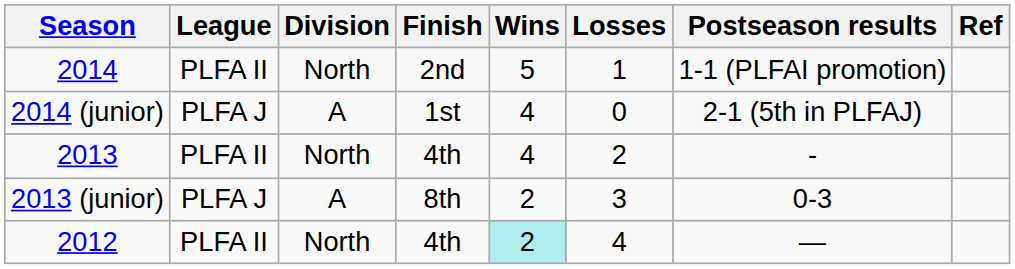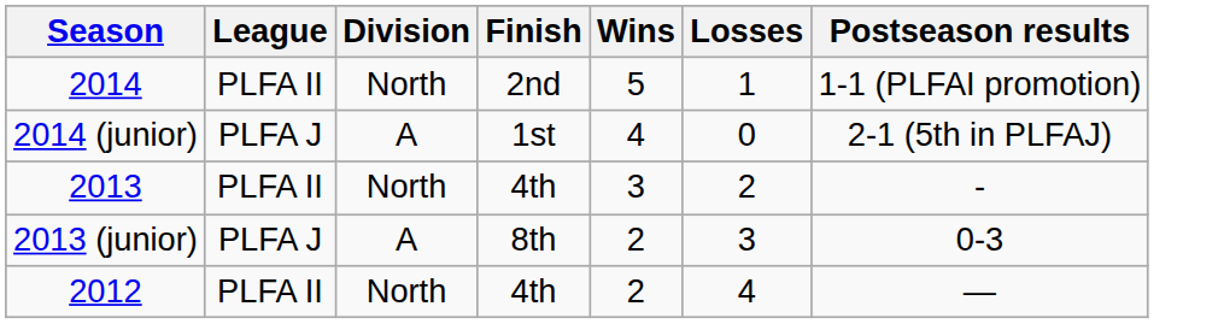 <table class="wikitable sortable" style="text-align:center;">
 <tr>
 <th><a href='#'>Season</a></th>
 <th class="unsortable">League</th>
 <th>Division</th>
 <th>Finish</th>
 <th>Wins</th>
 <th>Losses</th>
 <th class="unsortable">Postseason results</th>
-<th class="unsortable">Ref</th>
 </tr>
 <tr>
 <td><a href='#'>2014</a></td>
 <td>PLFA II</td>
 <td>North</td>
 <td>2nd</td>
 <td>5</td>
 <td>1</td>
 <td>1-1 (PLFAI promotion)</td>
-<td></td>
 </tr>
 <tr>
 <td><a href='#'>2014</a> (junior)</td>
 <td>PLFA J</td>
 <td>A</td>
 <td>1st</td>
 <td>4</td>
 <td>0</td>
 <td>2-1 (5th in PLFAJ)</td>
-<td></td>
 </tr>
 <tr>
 <td><a href='#'>2013</a></td>
 <td>PLFA II</td>
 <td>North</td>
 <td>4th</td>
-<td>4</td>
+<td>3</td>
 <td>2</td>
 <td>-</td>
-<td></td>
 </tr>
 <tr>
 <td><a href='#'>2013</a> (junior)</td>
 <td>PLFA J</td>
 <td>A</td>
 <td>8th</td>
 <td>2</td>
 <td>3</td>
 <td>0-3</td>
-<td></td>
 </tr>
 <tr>
 <td><a href='#'>2012</a></td>
 <td>PLFA II</td>
 <td>North</td>
 <td>4th</td>
-<td style="background: paleturquoise;">2</td>
+<td>2</td>
 <td>4</td>
 <td>—</td>
-<td></td>
 </tr>
 </table>
